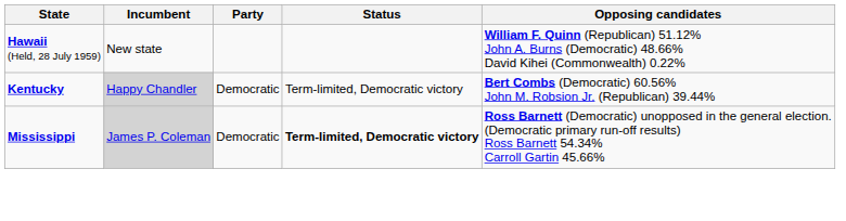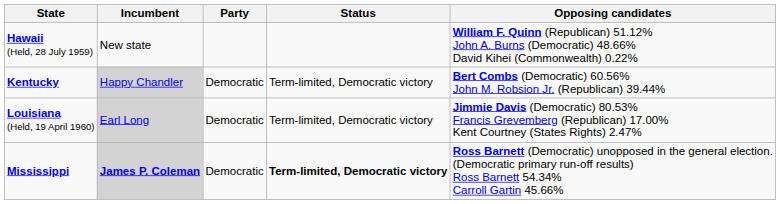 <table class="wikitable">
 <tr>
 <th>State</th>
 <th>Incumbent</th>
 <th>Party</th>
 <th>Status</th>
 <th>Opposing candidates</th>
 </tr>
 <tr>
 <td><strong><a href='#'>Hawaii</a></strong><br><small>(Held, 28 July 1959)</small><br></td>
 <td>New state</td>
 <td></td>
 <td></td>
 <td><strong><a href='#'>William F. Quinn</a></strong> (Republican) 51.12%<br><a href='#'>John A. Burns</a> (Democratic) 48.66%<br>David Kihei (Commonwealth) 0.22%<br></td>
 </tr>
 <tr>
 <td><strong><a href='#'>Kentucky</a></strong></td>
 <td bgcolor="lightgrey"><a href='#'>Happy Chandler</a></td>
 <td>Democratic</td>
 <td>Term-limited, Democratic victory</td>
 <td><strong><a href='#'>Bert Combs</a></strong> (Democratic) 60.56%<br><a href='#'>John M. Robsion Jr.</a> (Republican) 39.44%<br></td>
 </tr>
 <tr>
+<td><strong><a href='#'>Louisiana</a></strong><br><small>(Held, 19 April 1960)</small><br></td>
+<td bgcolor="lightgrey"><a href='#'>Earl Long</a></td>
+<td>Democratic</td>
+<td>Term-limited, Democratic victory</td>
+<td><strong><a href='#'>Jimmie Davis</a></strong> (Democratic) 80.53%<br><a href='#'>Francis Grevemberg</a> (Republican) 17.00%<br>Kent Courtney (States Rights) 2.47%<br></td>
+</tr>
+<tr>
 <td><strong><a href='#'>Mississippi</a></strong></td>
-<td bgcolor="lightgrey"><a href='#'>James P. Coleman</a></td>
+<td bgcolor="lightgrey"><strong><a href='#'>James P. Coleman</a></strong></td>
 <td>Democratic</td>
 <td><strong>Term-limited, Democratic victory</strong></td>
 <td><strong><a href='#'>Ross Barnett</a></strong> (Democratic) unopposed in the general election.<br>(Democratic primary run-off results)<br><a href='#'>Ross Barnett</a> 54.34%<br><a href='#'>Carroll Gartin</a> 45.66%<br></td>
 </tr>
 </table>
